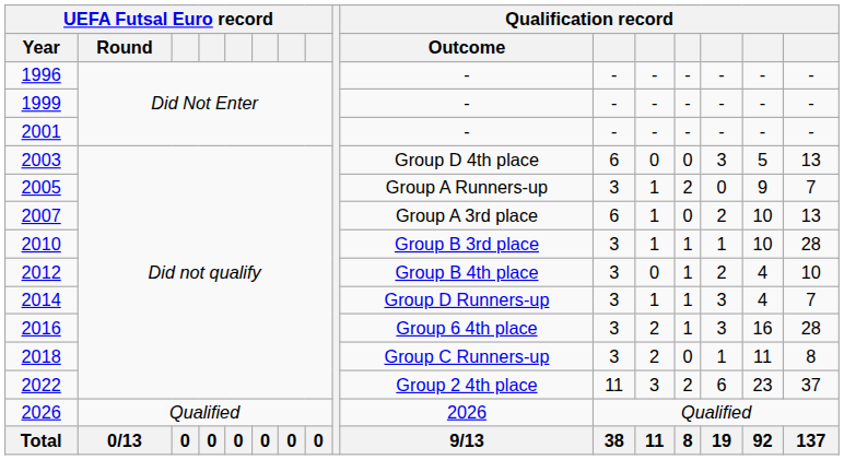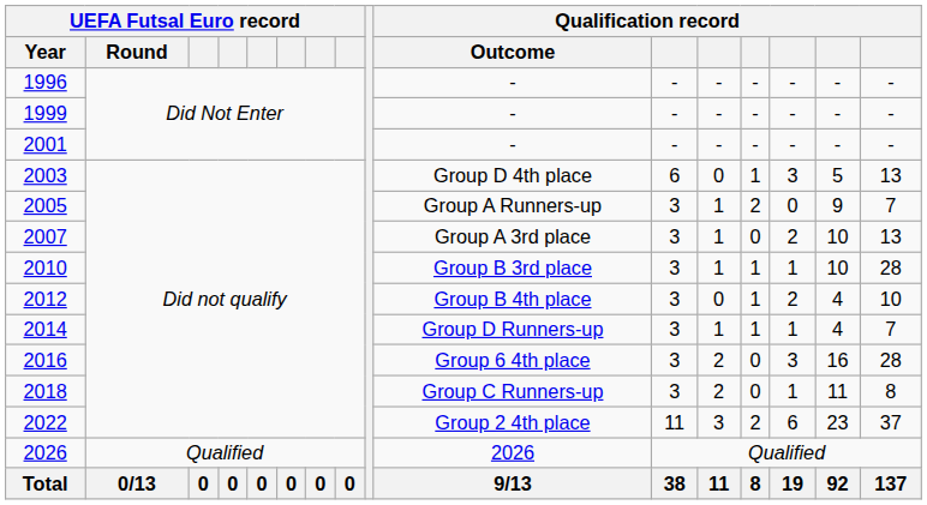 <table class="wikitable" style="text-align: center;font-size:90%;">
 <tr>
 <th colspan=8><a href='#'>UEFA Futsal Euro</a> record</th>
 <th width=1% rowspan=17></th>
 <th colspan=7>Qualification record</th>
 </tr>
 <tr>
 <th>Year</th>
 <th>Round</th>
 <th></th>
 <th></th>
 <th></th>
 <th></th>
 <th></th>
 <th></th>
 <th>Outcome</th>
 <th></th>
 <th></th>
 <th></th>
 <th></th>
 <th></th>
 <th></th>
 </tr>
 <tr>
 <td> <a href='#'>1996</a></td>
 <td colspan=7 rowspan=3><em>Did Not Enter</em></td>
 <td>-</td>
 <td>-</td>
 <td>-</td>
 <td>-</td>
 <td>-</td>
 <td>-</td>
 <td>-</td>
 </tr>
 <tr - bgcolor=>
 <td> <a href='#'>1999</a></td>
 <td>-</td>
 <td>-</td>
 <td>-</td>
 <td>-</td>
 <td>-</td>
 <td>-</td>
 <td>-</td>
 </tr>
 <tr - bgcolor=>
 <td> <a href='#'>2001</a></td>
 <td>-</td>
 <td>-</td>
 <td>-</td>
 <td>-</td>
 <td>-</td>
 <td>-</td>
 <td>-</td>
 </tr>
 <tr - bgcolor=>
 <td> <a href='#'>2003</a></td>
 <td colspan=7 rowspan=9><em>Did not qualify</em></td>
 <td>Group D 4th place</td>
 <td>6</td>
 <td>0</td>
-<td>0</td>
+<td>1</td>
 <td>3</td>
 <td>5</td>
 <td>13</td>
 </tr>
 <tr - bgcolor=>
 <td> <a href='#'>2005</a></td>
 <td>Group A Runners-up</td>
 <td>3</td>
 <td>1</td>
 <td>2</td>
 <td>0</td>
 <td>9</td>
 <td>7</td>
 </tr>
 <tr - bgcolor=>
 <td> <a href='#'>2007</a></td>
 <td>Group A 3rd place</td>
-<td>6</td>
+<td>3</td>
 <td>1</td>
 <td>0</td>
 <td>2</td>
 <td>10</td>
 <td>13</td>
 </tr>
 <tr - bgcolor=>
 <td> <a href='#'>2010</a></td>
 <td><a href='#'>Group B 3rd place</a></td>
 <td>3</td>
 <td>1</td>
 <td>1</td>
 <td>1</td>
 <td>10</td>
 <td>28</td>
 </tr>
 <tr - bgcolor=>
 <td> <a href='#'>2012</a></td>
 <td><a href='#'>Group B 4th place</a></td>
 <td>3</td>
 <td>0</td>
 <td>1</td>
 <td>2</td>
 <td>4</td>
 <td>10</td>
 </tr>
 <tr - bgcolor=>
 <td> <a href='#'>2014</a></td>
 <td><a href='#'>Group D Runners-up</a></td>
 <td>3</td>
 <td>1</td>
 <td>1</td>
-<td>3</td>
+<td>1</td>
 <td>4</td>
 <td>7</td>
 </tr>
 <tr - bgcolor=>
 <td> <a href='#'>2016</a></td>
 <td><a href='#'>Group 6 4th place</a></td>
 <td>3</td>
 <td>2</td>
-<td>1</td>
+<td>0</td>
 <td>3</td>
 <td>16</td>
 <td>28</td>
 </tr>
 <tr - bgcolor=>
 <td> <a href='#'>2018</a></td>
 <td><a href='#'>Group C Runners-up</a></td>
 <td>3</td>
 <td>2</td>
 <td>0</td>
 <td>1</td>
 <td>11</td>
 <td>8</td>
 </tr>
 <tr - bgcolor=>
 <td> <a href='#'>2022</a></td>
 <td><a href='#'>Group 2 4th place</a></td>
 <td>11</td>
 <td>3</td>
 <td>2</td>
 <td>6</td>
 <td>23</td>
 <td>37</td>
 </tr>
 <tr - bgcolor=>
 <td> <a href='#'>2026</a></td>
 <td colspan=7><em>Qualified</em></td>
 <td><a href='#'>2026</a></td>
 <td colspan=6><em>Qualified</em></td>
 </tr>
 <tr>
 <th><strong>Total</strong></th>
 <th>0/13</th>
 <th>0</th>
 <th>0</th>
 <th>0</th>
 <th>0</th>
 <th>0</th>
 <th>0</th>
 <th>9/13</th>
 <th>38</th>
 <th>11</th>
 <th>8</th>
 <th>19</th>
 <th>92</th>
 <th>137</th>
 </tr>
 </table>
